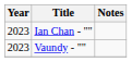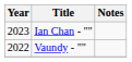 <table class="wikitable plainrowheaders">
 <tr>
 <th scope="col">Year</th>
 <th scope="col">Title</th>
 <th scope="col">Notes</th>
 </tr>
 <tr>
 <td rowspan=“1”>2023</td>
 <td><a href='#'>Ian Chan</a> - ""</td>
 <td></td>
 </tr>
 <tr>
-<td rowspan=“1”>2023</td>
+<td rowspan=“1”>2022</td>
 <td><a href='#'>Vaundy</a> - ""</td>
 <td></td>
 </tr>
 <tr>
 </tr>
 </table>
